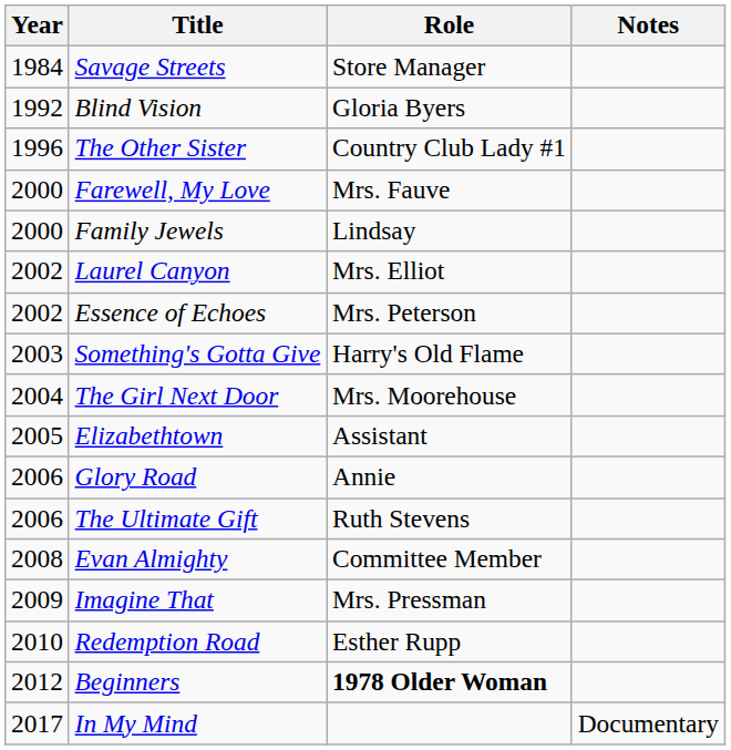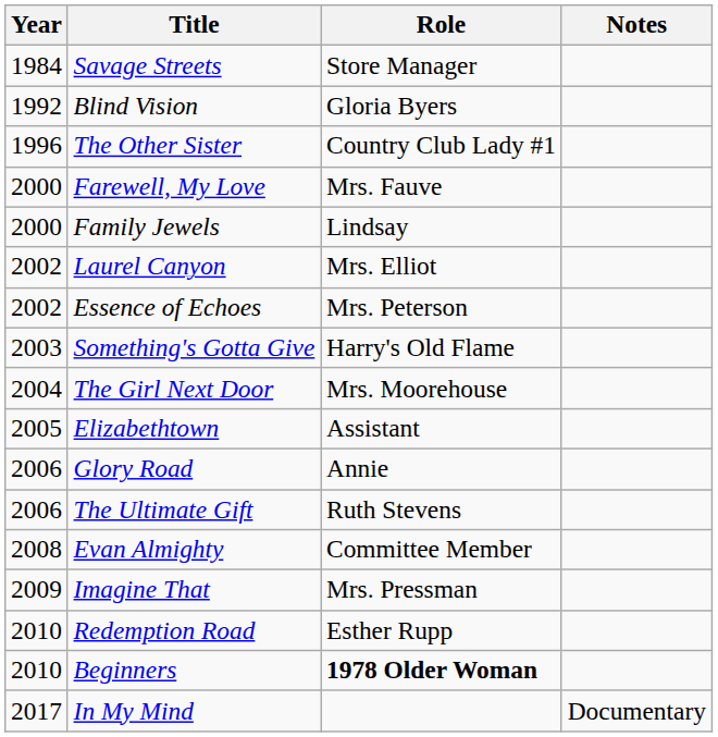 <table class="wikitable sortable">
 <tr>
 <th>Year</th>
 <th>Title</th>
 <th>Role</th>
 <th>Notes</th>
 </tr>
 <tr>
 <td>1984</td>
 <td><em><a href='#'>Savage Streets</a></em></td>
 <td>Store Manager</td>
 <td></td>
 </tr>
 <tr>
 <td>1992</td>
 <td><em>Blind Vision</em></td>
 <td>Gloria Byers</td>
 <td></td>
 </tr>
 <tr>
 <td>1996</td>
 <td><em><a href='#'>The Other Sister</a></em></td>
 <td>Country Club Lady #1</td>
 <td></td>
 </tr>
 <tr>
 <td>2000</td>
 <td><em><a href='#'>Farewell, My Love</a></em></td>
 <td>Mrs. Fauve</td>
 <td></td>
 </tr>
 <tr>
 <td>2000</td>
 <td><em>Family Jewels</em></td>
 <td>Lindsay</td>
 <td></td>
 </tr>
 <tr>
 <td>2002</td>
 <td><a href='#'><em>Laurel Canyon</em></a></td>
 <td>Mrs. Elliot</td>
 <td></td>
 </tr>
 <tr>
 <td>2002</td>
 <td><em>Essence of Echoes</em></td>
 <td>Mrs. Peterson</td>
 <td></td>
 </tr>
 <tr>
 <td>2003</td>
 <td><a href='#'><em>Something's Gotta Give</em></a></td>
 <td>Harry's Old Flame</td>
 <td></td>
 </tr>
 <tr>
 <td>2004</td>
 <td><a href='#'><em>The Girl Next Door</em></a></td>
 <td>Mrs. Moorehouse</td>
 <td></td>
 </tr>
 <tr>
 <td>2005</td>
 <td><a href='#'><em>Elizabethtown</em></a></td>
 <td>Assistant</td>
 <td></td>
 </tr>
 <tr>
 <td>2006</td>
 <td><a href='#'><em>Glory Road</em></a></td>
 <td>Annie</td>
 <td></td>
 </tr>
 <tr>
 <td>2006</td>
 <td><em><a href='#'>The Ultimate Gift</a></em></td>
 <td>Ruth Stevens</td>
 <td></td>
 </tr>
 <tr>
 <td>2008</td>
 <td><em><a href='#'>Evan Almighty</a></em></td>
 <td>Committee Member</td>
 <td></td>
 </tr>
 <tr>
 <td>2009</td>
 <td><a href='#'><em>Imagine That</em></a></td>
 <td>Mrs. Pressman</td>
 <td></td>
 </tr>
 <tr>
 <td>2010</td>
 <td><em><a href='#'>Redemption Road</a></em></td>
 <td>Esther Rupp</td>
 <td></td>
 </tr>
 <tr>
-<td>2012</td>
+<td>2010</td>
 <td><em><a href='#'>Beginners</a></em></td>
 <td><strong>1978 Older Woman</strong></td>
 <td></td>
 </tr>
 <tr>
 <td>2017</td>
 <td><a href='#'><em>In My Mind</em></a></td>
 <td></td>
 <td>Documentary</td>
 </tr>
 </table>
